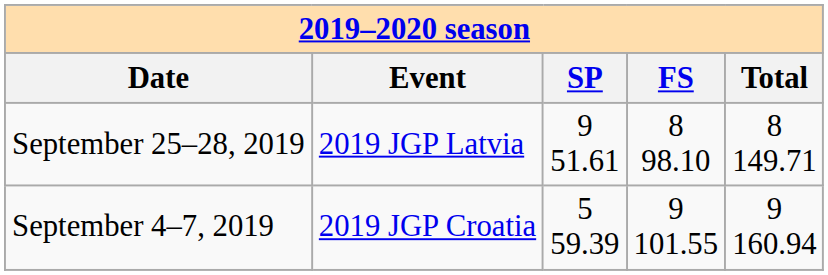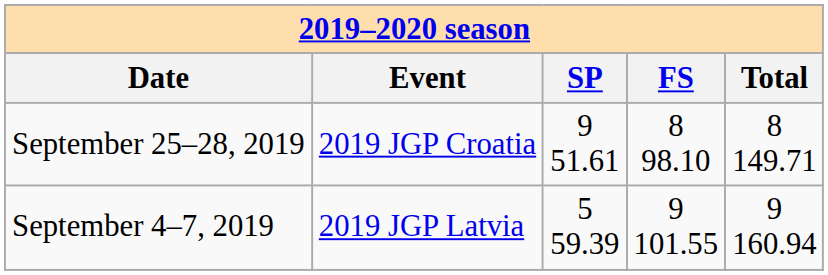 <table class="wikitable">
 <tr>
 <td style="background-color: #ffdead; " colspan=5 align=center><a href='#'><strong>2019–2020 season</strong></a></td>
 </tr>
 <tr>
 <th>Date</th>
 <th>Event</th>
 <th><a href='#'>SP</a></th>
 <th><a href='#'>FS</a></th>
 <th>Total</th>
 </tr>
 <tr>
 <td>September 25–28, 2019</td>
-<td><a href='#'>2019 JGP Latvia</a></td>
+<td><a href='#'>2019 JGP Croatia</a></td>
 <td align=center>9 <br> 51.61</td>
 <td align=center>8 <br> 98.10</td>
 <td align=center>8 <br> 149.71</td>
 </tr>
 <tr>
 <td>September 4–7, 2019</td>
-<td><a href='#'>2019 JGP Croatia</a></td>
+<td><a href='#'>2019 JGP Latvia</a></td>
 <td align=center>5 <br> 59.39</td>
 <td align=center>9 <br> 101.55</td>
 <td align=center>9 <br> 160.94</td>
 </tr>
 </table>
